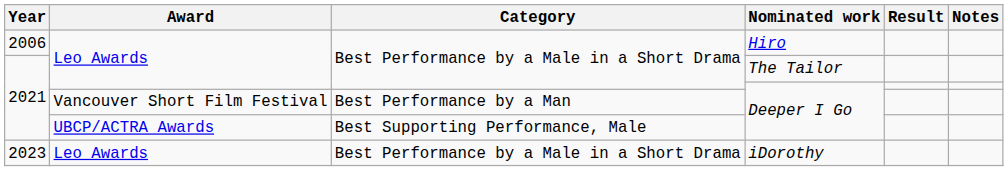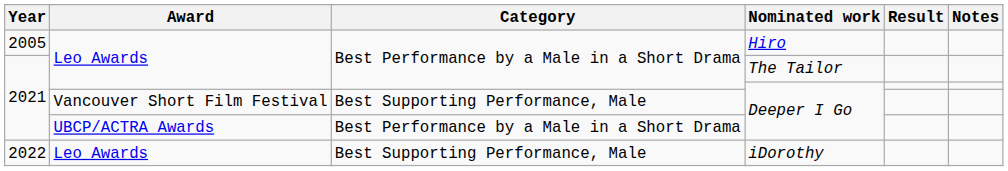 <table class="wikitable">
 <tr>
 <th>Year</th>
 <th>Award</th>
 <th>Category</th>
 <th>Nominated work</th>
 <th>Result</th>
 <th>Notes</th>
 </tr>
 <tr>
-<td>2006</td>
+<td>2005</td>
 <td rowspan="3"><a href='#'>Leo Awards</a></td>
 <td rowspan="3">Best Performance by a Male in a Short Drama</td>
 <td><em><a href='#'>Hiro</a></em></td>
 <td></td>
 <td></td>
 </tr>
 <tr>
 <td rowspan="4">2021</td>
 <td><em>The Tailor</em></td>
 <td></td>
 <td></td>
 </tr>
 <tr>
 <td rowspan="3"><em>Deeper I Go</em></td>
 <td></td>
 <td></td>
 </tr>
 <tr>
 <td>Vancouver Short Film Festival</td>
-<td>Best Performance by a Man</td>
+<td>Best Supporting Performance, Male</td>
 <td></td>
 <td></td>
 </tr>
 <tr>
 <td><a href='#'>UBCP/ACTRA Awards</a></td>
-<td>Best Supporting Performance, Male</td>
+<td>Best Performance by a Male in a Short Drama</td>
 <td></td>
 <td></td>
 </tr>
 <tr>
-<td>2023</td>
+<td>2022</td>
 <td><a href='#'>Leo Awards</a></td>
-<td>Best Performance by a Male in a Short Drama</td>
+<td>Best Supporting Performance, Male</td>
 <td><em>iDorothy</em></td>
 <td></td>
 <td></td>
 </tr>
 </table>
